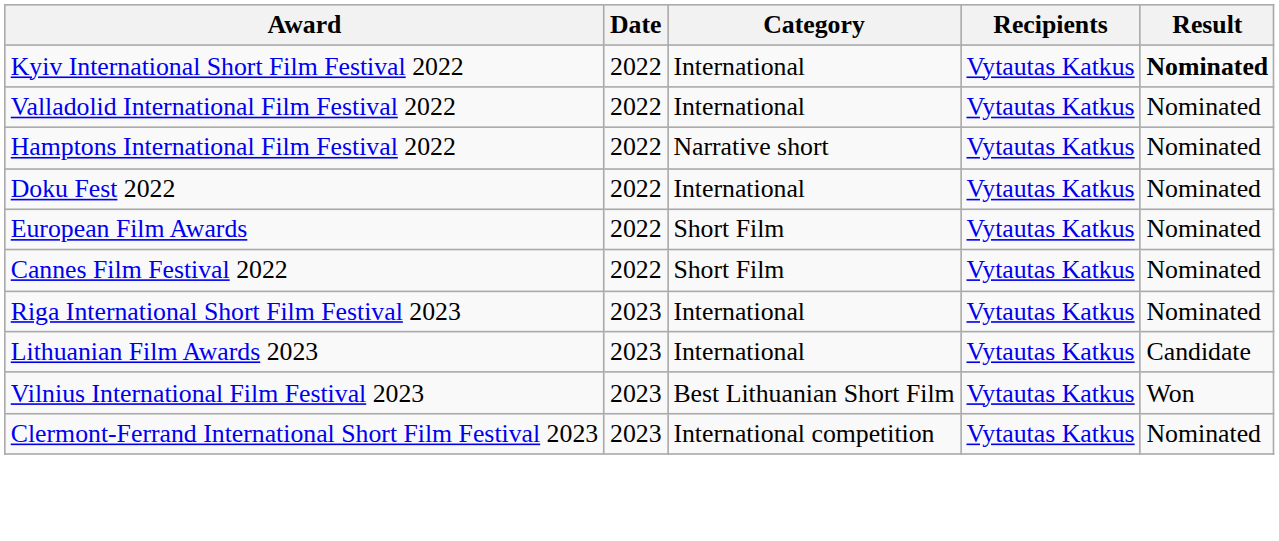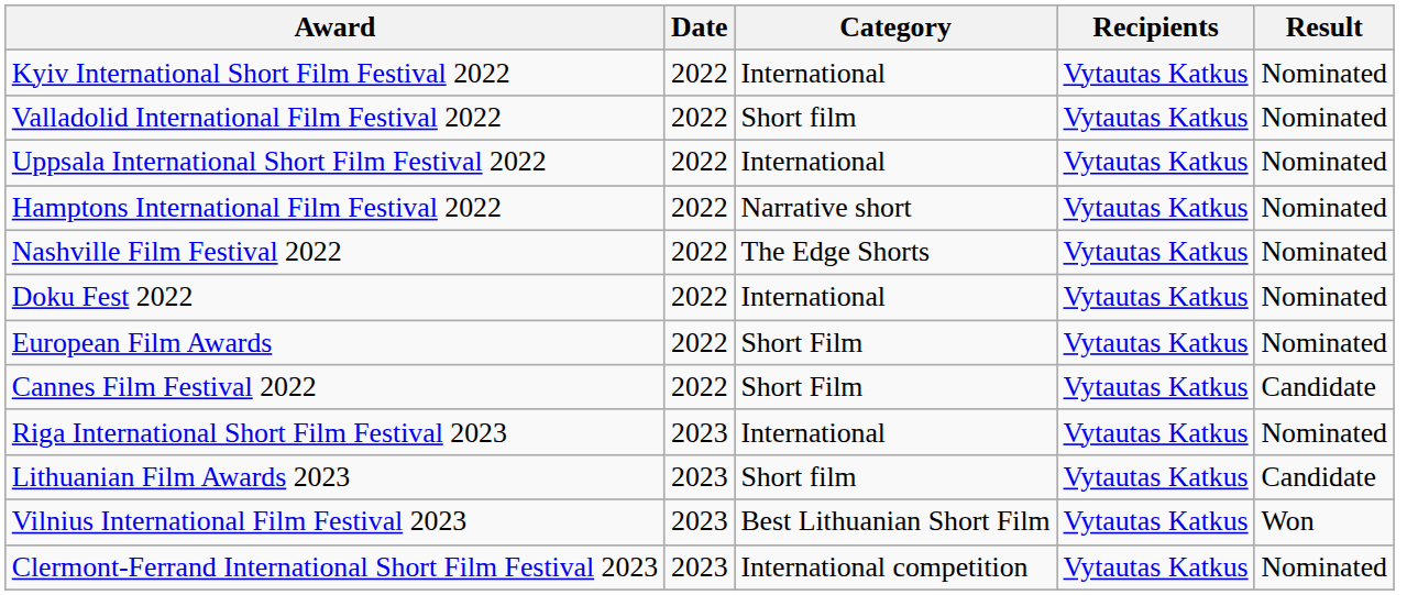 <table class="wikitable sortable">
 <tr>
 <th>Award</th>
 <th>Date</th>
 <th>Category</th>
 <th>Recipients</th>
 <th>Result</th>
 </tr>
 <tr>
 <td><a href='#'>Kyiv International Short Film Festival</a> 2022 </td>
 <td>2022</td>
 <td>International</td>
 <td><a href='#'>Vytautas Katkus</a></td>
-<td><strong>Nominated</strong></td>
+<td>Nominated</td>
 </tr>
 <tr>
 <td><a href='#'>Valladolid International Film Festival</a> 2022 </td>
+<td>2022</td>
+<td>Short film</td>
+<td><a href='#'>Vytautas Katkus</a></td>
+<td>Nominated</td>
+</tr>
+<tr>
+<td><a href='#'>Uppsala International Short Film Festival</a> 2022 </td>
 <td>2022</td>
 <td>International</td>
 <td><a href='#'>Vytautas Katkus</a></td>
 <td>Nominated</td>
 </tr>
 <tr>
 <td><a href='#'>Hamptons International Film Festival</a> 2022 </td>
 <td>2022</td>
 <td>Narrative short</td>
+<td><a href='#'>Vytautas Katkus</a></td>
+<td>Nominated</td>
+</tr>
+<tr>
+<td><a href='#'>Nashville Film Festival</a> 2022 </td>
+<td>2022</td>
+<td>The Edge Shorts</td>
 <td><a href='#'>Vytautas Katkus</a></td>
 <td>Nominated</td>
 </tr>
 <tr>
 <td><a href='#'>Doku Fest</a> 2022 </td>
 <td>2022</td>
 <td>International</td>
 <td><a href='#'>Vytautas Katkus</a></td>
 <td>Nominated</td>
 </tr>
 <tr>
 <td><a href='#'>European Film Awards</a></td>
 <td>2022</td>
 <td>Short Film</td>
 <td><a href='#'>Vytautas Katkus</a></td>
 <td>Nominated</td>
 </tr>
 <tr>
 <td><a href='#'>Cannes Film Festival</a> 2022 </td>
 <td>2022</td>
 <td>Short Film</td>
 <td><a href='#'>Vytautas Katkus</a></td>
-<td>Nominated</td>
+<td>Candidate</td>
 </tr>
 <tr>
 <td><a href='#'>Riga International Short Film Festival</a> 2023 </td>
 <td>2023</td>
 <td>International</td>
 <td><a href='#'>Vytautas Katkus</a></td>
 <td>Nominated</td>
 </tr>
 <tr>
 <td><a href='#'>Lithuanian Film Awards</a> 2023</td>
 <td>2023</td>
-<td>International</td>
+<td>Short film</td>
 <td><a href='#'>Vytautas Katkus</a></td>
 <td>Candidate</td>
 </tr>
 <tr>
 <td><a href='#'>Vilnius International Film Festival</a> 2023 </td>
 <td>2023</td>
 <td>Best Lithuanian Short Film</td>
 <td><a href='#'>Vytautas Katkus</a></td>
 <td>Won</td>
 </tr>
 <tr>
 <td><a href='#'>Clermont-Ferrand International Short Film Festival</a> 2023 </td>
 <td>2023</td>
 <td>International competition</td>
 <td><a href='#'>Vytautas Katkus</a></td>
 <td>Nominated</td>
 </tr>
 </table>
